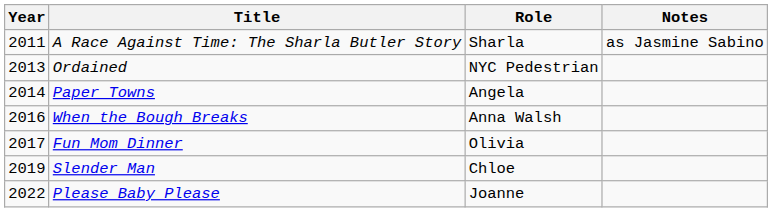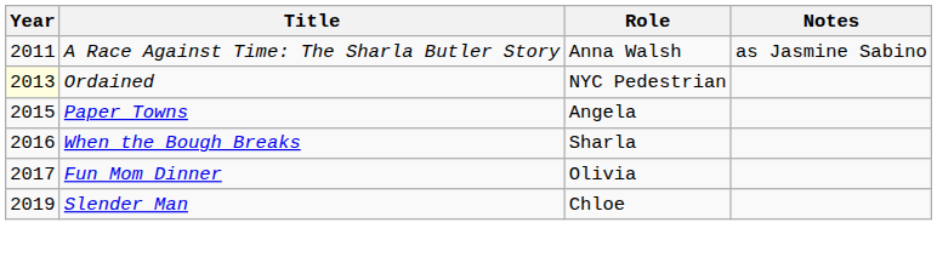 <table class="wikitable sortable">
 <tr>
 <th>Year</th>
 <th>Title</th>
 <th>Role</th>
 <th>Notes</th>
 </tr>
 <tr>
 <td>2011</td>
 <td><em>A Race Against Time: The Sharla Butler Story</em></td>
-<td>Sharla</td>
+<td>Anna Walsh</td>
 <td>as Jasmine Sabino</td>
 </tr>
 <tr>
-<td>2013</td>
+<td style="background: lightyellow;">2013</td>
 <td><em>Ordained</em></td>
 <td>NYC Pedestrian</td>
 <td></td>
 </tr>
 <tr>
-<td>2014</td>
+<td>2015</td>
 <td><em><a href='#'>Paper Towns</a></em></td>
 <td>Angela</td>
 <td></td>
 </tr>
 <tr>
 <td>2016</td>
 <td><em><a href='#'>When the Bough Breaks</a></em></td>
-<td>Anna Walsh</td>
+<td>Sharla</td>
 <td></td>
 </tr>
 <tr>
 <td>2017</td>
 <td><em><a href='#'>Fun Mom Dinner</a></em></td>
 <td>Olivia</td>
 <td></td>
 </tr>
 <tr>
 <td>2019</td>
 <td><em><a href='#'>Slender Man</a></em></td>
 <td>Chloe</td>
 <td></td>
 </tr>
-<tr>
-<td>2022</td>
-<td><em><a href='#'>Please Baby Please</a></em></td>
-<td>Joanne</td>
-<td></td>
-</tr>
 </table>
